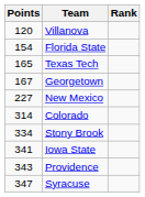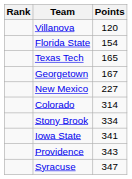 <table class="wikitable sortable" style="text-align:center">
 <tr>
+<th>Rank</th>
+<th>Team</th>
 <th>Points</th>
-<th>Team</th>
-<th>Rank</th>
 </tr>
 <tr>
+<td></td>
+<td align=left><a href='#'>Villanova</a></td>
 <td>120</td>
-<td align=left><a href='#'>Villanova</a></td>
-<td></td>
 </tr>
 <tr>
+<td></td>
+<td align=left><a href='#'>Florida State</a></td>
 <td>154</td>
-<td align=left><a href='#'>Florida State</a></td>
-<td></td>
 </tr>
 <tr>
+<td></td>
+<td align=left><a href='#'>Texas Tech</a></td>
 <td>165</td>
-<td align=left><a href='#'>Texas Tech</a></td>
-<td></td>
 </tr>
 <tr>
+<td></td>
+<td align=left><a href='#'>Georgetown</a></td>
 <td>167</td>
-<td align=left><a href='#'>Georgetown</a></td>
-<td></td>
 </tr>
 <tr>
+<td></td>
+<td align=left><a href='#'>New Mexico</a></td>
 <td>227</td>
-<td align=left><a href='#'>New Mexico</a></td>
-<td></td>
 </tr>
 <tr>
+<td></td>
+<td align=left><a href='#'>Colorado</a></td>
 <td>314</td>
-<td align=left><a href='#'>Colorado</a></td>
-<td></td>
 </tr>
 <tr>
+<td></td>
+<td align=left><a href='#'>Stony Brook</a></td>
 <td>334</td>
-<td align=left><a href='#'>Stony Brook</a></td>
-<td></td>
 </tr>
 <tr>
+<td></td>
+<td align=left><a href='#'>Iowa State</a></td>
 <td>341</td>
-<td align=left><a href='#'>Iowa State</a></td>
-<td></td>
 </tr>
 <tr>
+<td></td>
+<td align=left><a href='#'>Providence</a></td>
 <td>343</td>
-<td align=left><a href='#'>Providence</a></td>
-<td></td>
 </tr>
 <tr>
+<td></td>
+<td align=left><a href='#'>Syracuse</a></td>
 <td>347</td>
-<td align=left><a href='#'>Syracuse</a></td>
-<td></td>
 </tr>
 </table>
